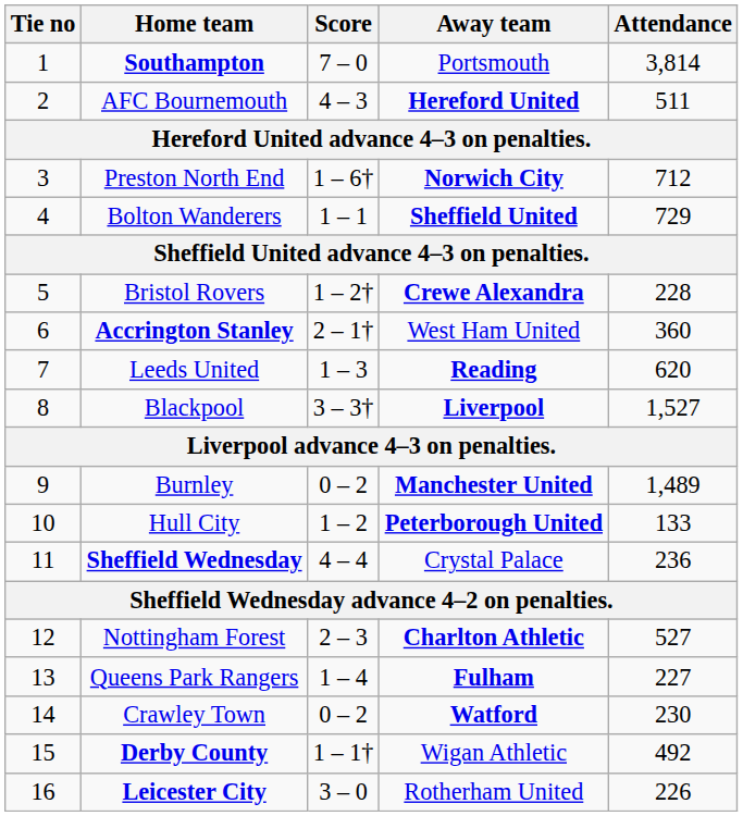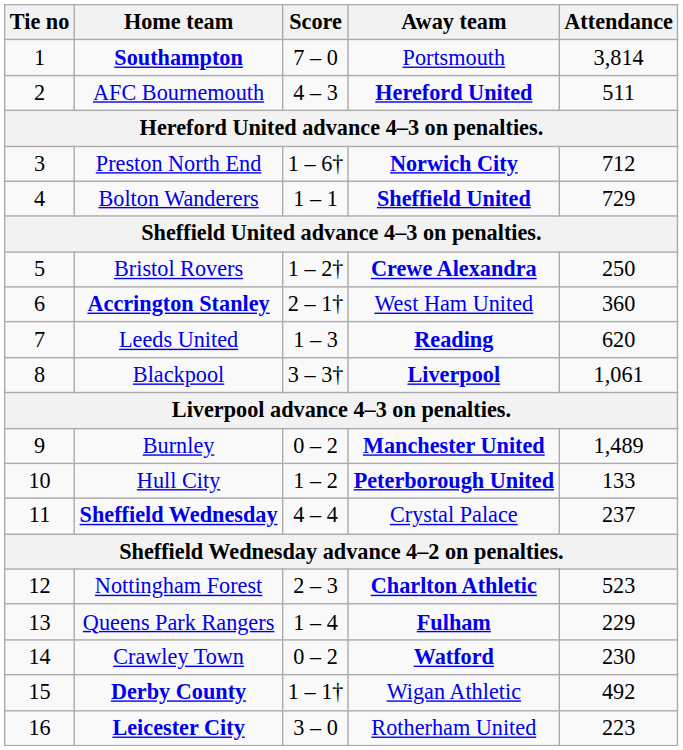 <table class="wikitable" style="text-align:center">
 <tr>
 <th>Tie no</th>
 <th>Home team</th>
 <th>Score</th>
 <th>Away team</th>
 <th>Attendance</th>
 </tr>
 <tr>
 <td>1</td>
 <td><strong><a href='#'>Southampton</a></strong></td>
 <td>7 – 0</td>
 <td><a href='#'>Portsmouth</a></td>
 <td>3,814</td>
 </tr>
 <tr>
 <td>2</td>
 <td><a href='#'>AFC Bournemouth</a></td>
 <td>4 – 3</td>
 <td><strong><a href='#'>Hereford United</a></strong></td>
 <td>511</td>
 </tr>
 <tr>
 <th colspan="5">Hereford United advance 4–3 on penalties.</th>
 </tr>
 <tr>
 <td>3</td>
 <td><a href='#'>Preston North End</a></td>
 <td>1 – 6†</td>
 <td><strong><a href='#'>Norwich City</a></strong></td>
 <td>712</td>
 </tr>
 <tr>
 <td>4</td>
 <td><a href='#'>Bolton Wanderers</a></td>
 <td>1 – 1</td>
 <td><strong><a href='#'>Sheffield United</a></strong></td>
 <td>729</td>
 </tr>
 <tr>
 <th colspan="5">Sheffield United advance 4–3 on penalties.</th>
 </tr>
 <tr>
 <td>5</td>
 <td><a href='#'>Bristol Rovers</a></td>
 <td>1 – 2†</td>
 <td><strong><a href='#'>Crewe Alexandra</a></strong></td>
-<td>228</td>
+<td>250</td>
 </tr>
 <tr>
 <td>6</td>
 <td><strong><a href='#'>Accrington Stanley</a></strong></td>
 <td>2 – 1†</td>
 <td><a href='#'>West Ham United</a></td>
 <td>360</td>
 </tr>
 <tr>
 <td>7</td>
 <td><a href='#'>Leeds United</a></td>
 <td>1 – 3</td>
 <td><strong><a href='#'>Reading</a></strong></td>
 <td>620</td>
 </tr>
 <tr>
 <td>8</td>
 <td><a href='#'>Blackpool</a></td>
 <td>3 – 3†</td>
 <td><strong><a href='#'>Liverpool</a></strong></td>
-<td>1,527</td>
+<td>1,061</td>
 </tr>
 <tr>
 <th colspan="5">Liverpool advance 4–3 on penalties.</th>
 </tr>
 <tr>
 <td>9</td>
 <td><a href='#'>Burnley</a></td>
 <td>0 – 2</td>
 <td><strong><a href='#'>Manchester United</a></strong></td>
 <td>1,489</td>
 </tr>
 <tr>
 <td>10</td>
 <td><a href='#'>Hull City</a></td>
 <td>1 – 2</td>
 <td><strong><a href='#'>Peterborough United</a></strong></td>
 <td>133</td>
 </tr>
 <tr>
 <td>11</td>
 <td><strong><a href='#'>Sheffield Wednesday</a></strong></td>
 <td>4 – 4</td>
 <td><a href='#'>Crystal Palace</a></td>
-<td>236</td>
+<td>237</td>
 </tr>
 <tr>
 <th colspan="5">Sheffield Wednesday advance 4–2 on penalties.</th>
 </tr>
 <tr>
 <td>12</td>
 <td><a href='#'>Nottingham Forest</a></td>
 <td>2 – 3</td>
 <td><strong><a href='#'>Charlton Athletic</a></strong></td>
-<td>527</td>
+<td>523</td>
 </tr>
 <tr>
 <td>13</td>
 <td><a href='#'>Queens Park Rangers</a></td>
 <td>1 – 4</td>
 <td><strong><a href='#'>Fulham</a></strong></td>
-<td>227</td>
+<td>229</td>
 </tr>
 <tr>
 <td>14</td>
 <td><a href='#'>Crawley Town</a></td>
 <td>0 – 2</td>
 <td><strong><a href='#'>Watford</a></strong></td>
 <td>230</td>
 </tr>
 <tr>
 <td>15</td>
 <td><strong><a href='#'>Derby County</a></strong></td>
 <td>1 – 1†</td>
 <td><a href='#'>Wigan Athletic</a></td>
 <td>492</td>
 </tr>
 <tr>
 <td>16</td>
 <td><strong><a href='#'>Leicester City</a></strong></td>
 <td>3 – 0</td>
 <td><a href='#'>Rotherham United</a></td>
-<td>226</td>
+<td>223</td>
 </tr>
 </table>
